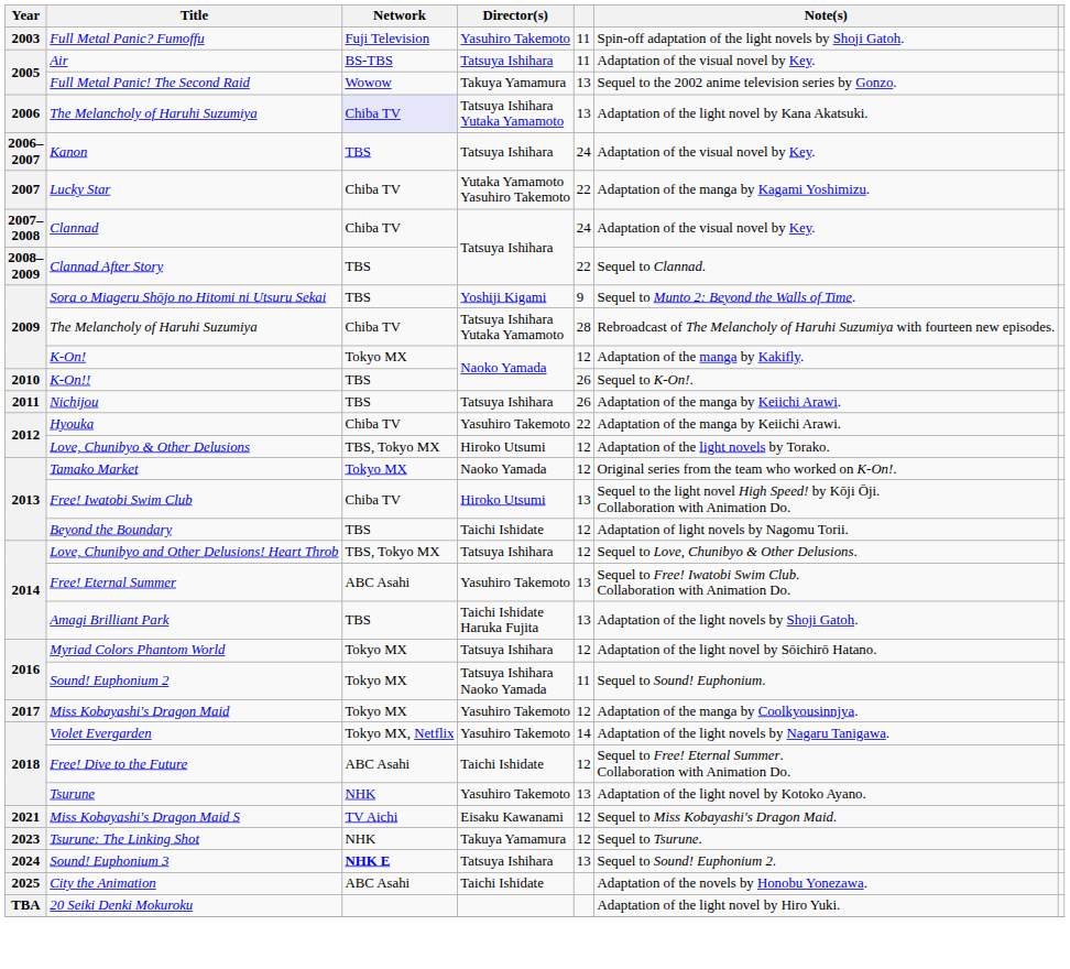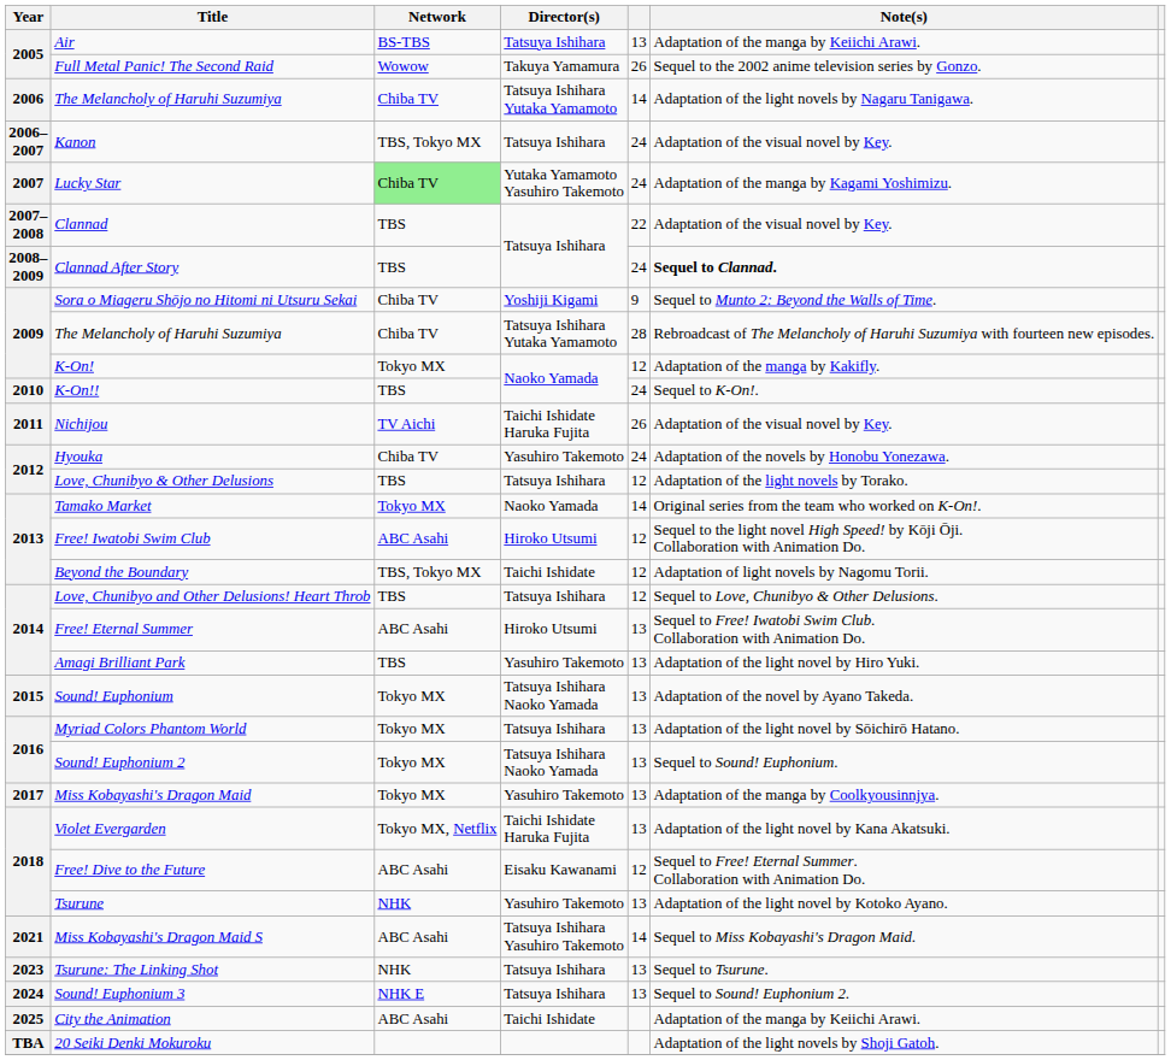 <table class="wikitable sortable plainrowheaders">
 <tr>
 <th scope="col" class="unsortable" width=10>Year</th>
 <th scope="col">Title</th>
 <th scope="col">Network</th>
 <th scope="col">Director(s)</th>
 <th scope="col"></th>
 <th scope="col" class="unsortable">Note(s)</th>
 <th scope="col" class="unsortable"></th>
 </tr>
 <tr>
-<th scope="row">2003</th>
-<td><em><a href='#'>Full Metal Panic? Fumoffu</a></em></td>
-<td><a href='#'>Fuji Television</a></td>
-<td><a href='#'>Yasuhiro Takemoto</a></td>
-<td>11</td>
-<td style="text-align:left;">Spin-off adaptation of the light novels by <a href='#'>Shoji Gatoh</a>.</td>
-<td></td>
-</tr>
-<tr>
 <th scope="row" rowspan="2">2005</th>
 <td><em><a href='#'>Air</a></em></td>
 <td><a href='#'>BS-TBS</a></td>
 <td><a href='#'>Tatsuya Ishihara</a></td>
-<td>11</td>
-<td style="text-align:left;">Adaptation of the visual novel by <a href='#'>Key</a>.</td>
+<td>13</td>
+<td style="text-align:left;">Adaptation of the manga by <a href='#'>Keiichi Arawi</a>.</td>
 <td></td>
 </tr>
 <tr>
 <td><em><a href='#'>Full Metal Panic! The Second Raid</a></em></td>
 <td><a href='#'>Wowow</a></td>
 <td>Takuya Yamamura</td>
-<td>13</td>
+<td>26</td>
 <td style="text-align:left;">Sequel to the 2002 anime television series by <a href='#'>Gonzo</a>.</td>
 <td></td>
 </tr>
 <tr>
 <th scope="row">2006</th>
 <td><em><a href='#'>The Melancholy of Haruhi Suzumiya</a></em></td>
-<td style="background: lavender;"><a href='#'>Chiba TV</a></td>
+<td><a href='#'>Chiba TV</a></td>
 <td>Tatsuya Ishihara<br><a href='#'>Yutaka Yamamoto</a></td>
-<td>13</td>
-<td style="text-align:left;">Adaptation of the light novel by Kana Akatsuki.</td>
+<td>14</td>
+<td style="text-align:left;">Adaptation of the light novels by <a href='#'>Nagaru Tanigawa</a>.</td>
 <td></td>
 </tr>
 <tr>
 <th scope="row">2006–2007</th>
 <td><em><a href='#'>Kanon</a></em></td>
-<td><a href='#'>TBS</a></td>
+<td>TBS, Tokyo MX</td>
 <td>Tatsuya Ishihara</td>
 <td>24</td>
 <td style="text-align:left;">Adaptation of the visual novel by <a href='#'>Key</a>.</td>
 <td></td>
 </tr>
 <tr>
 <th scope="row">2007</th>
 <td><em><a href='#'>Lucky Star</a></em></td>
-<td>Chiba TV</td>
+<td style="background: lightgreen;">Chiba TV</td>
 <td>Yutaka Yamamoto  <br> Yasuhiro Takemoto </td>
-<td>22</td>
+<td>24</td>
 <td style="text-align:left;">Adaptation of the manga by <a href='#'>Kagami Yoshimizu</a>.</td>
 <td></td>
 </tr>
 <tr>
 <th scope="row">2007–2008</th>
 <td><em><a href='#'>Clannad</a></em></td>
-<td>Chiba TV</td>
+<td>TBS</td>
 <td rowspan="2">Tatsuya Ishihara</td>
-<td>24</td>
+<td>22</td>
 <td style="text-align:left;">Adaptation of the visual novel by <a href='#'>Key</a>.</td>
 <td></td>
 </tr>
 <tr>
 <th scope="row">2008–2009</th>
 <td><em><a href='#'>Clannad After Story</a></em></td>
 <td>TBS</td>
-<td>22</td>
-<td style="text-align:left;">Sequel to <em>Clannad</em>.</td>
+<td>24</td>
+<td style="text-align:left;"><strong>Sequel to <em>Clannad</em>.</strong></td>
 <td></td>
 </tr>
 <tr>
 <th scope="row" rowspan="3">2009</th>
 <td><em><a href='#'>Sora o Miageru Shōjo no Hitomi ni Utsuru Sekai</a></em></td>
-<td>TBS</td>
+<td>Chiba TV</td>
 <td><a href='#'>Yoshiji Kigami</a></td>
 <td>9</td>
 <td style="text-align:left;">Sequel to <em><a href='#'>Munto 2: Beyond the Walls of Time</a></em>.</td>
 <td></td>
 </tr>
 <tr>
 <td><em>The Melancholy of Haruhi Suzumiya</em></td>
 <td>Chiba TV</td>
 <td>Tatsuya Ishihara<br>Yutaka Yamamoto</td>
 <td>28</td>
 <td style="text-align:left;">Rebroadcast of <em>The Melancholy of Haruhi Suzumiya</em> with fourteen new episodes.</td>
 <td></td>
 </tr>
 <tr>
 <td><em><a href='#'>K-On!</a></em></td>
 <td>Tokyo MX</td>
 <td rowspan="2"><a href='#'>Naoko Yamada</a></td>
 <td>12</td>
 <td style="text-align:left;">Adaptation of the <a href='#'>manga</a> by <a href='#'>Kakifly</a>.</td>
 <td></td>
 </tr>
 <tr>
 <th scope="row">2010</th>
 <td><em><a href='#'>K-On!!</a></em></td>
 <td>TBS</td>
-<td>26</td>
+<td>24</td>
 <td style="text-align:left;">Sequel to <em>K-On!</em>.</td>
 <td></td>
 </tr>
 <tr>
 <th scope="row">2011</th>
 <td><em><a href='#'>Nichijou</a></em></td>
-<td>TBS</td>
-<td>Tatsuya Ishihara</td>
+<td><a href='#'>TV Aichi</a></td>
+<td>Taichi Ishidate<br>Haruka Fujita</td>
 <td>26</td>
-<td style="text-align:left;">Adaptation of the manga by <a href='#'>Keiichi Arawi</a>.</td>
+<td style="text-align:left;">Adaptation of the visual novel by <a href='#'>Key</a>.</td>
 <td></td>
 </tr>
 <tr>
 <th scope="row" rowspan="2">2012</th>
 <td><em><a href='#'>Hyouka</a></em></td>
 <td>Chiba TV</td>
 <td>Yasuhiro Takemoto</td>
-<td>22</td>
-<td style="text-align:left;">Adaptation of the manga by Keiichi Arawi.</td>
+<td>24</td>
+<td style="text-align:left;">Adaptation of the novels by <a href='#'>Honobu Yonezawa</a>.</td>
 <td></td>
 </tr>
 <tr>
 <td><em><a href='#'>Love, Chunibyo & Other Delusions</a></em></td>
-<td>TBS, Tokyo MX</td>
-<td>Hiroko Utsumi</td>
+<td>TBS</td>
+<td>Tatsuya Ishihara</td>
 <td>12</td>
 <td style="text-align:left;">Adaptation of the <a href='#'>light novels</a> by Torako.</td>
 <td></td>
 </tr>
 <tr>
 <th scope="row" rowspan="3">2013</th>
 <td><em><a href='#'>Tamako Market</a></em></td>
 <td><a href='#'>Tokyo MX</a></td>
 <td>Naoko Yamada</td>
-<td>12</td>
+<td>14</td>
 <td style="text-align:left;">Original series from the team who worked on <em>K-On!</em>.</td>
 <td></td>
 </tr>
 <tr>
 <td><em><a href='#'>Free! Iwatobi Swim Club</a></em></td>
-<td>Chiba TV</td>
+<td><a href='#'>ABC Asahi</a></td>
 <td><a href='#'>Hiroko Utsumi</a></td>
-<td>13</td>
+<td>12</td>
 <td style="text-align:left;">Sequel to the light novel <em>High Speed!</em> by Kōji Ōji. <br>Collaboration with Animation Do.</td>
 <td></td>
 </tr>
 <tr>
 <td><em><a href='#'>Beyond the Boundary</a></em></td>
-<td>TBS</td>
+<td>TBS, Tokyo MX</td>
 <td>Taichi Ishidate</td>
 <td>12</td>
 <td style="text-align:left;">Adaptation of light novels by Nagomu Torii.</td>
 <td></td>
 </tr>
 <tr>
 <th scope="row" rowspan="3">2014</th>
 <td><em><a href='#'>Love, Chunibyo and Other Delusions! Heart Throb</a></em></td>
-<td>TBS, Tokyo MX</td>
+<td>TBS</td>
 <td>Tatsuya Ishihara</td>
 <td>12</td>
 <td style="text-align:left;">Sequel to <em>Love, Chunibyo & Other Delusions</em>.</td>
 <td></td>
 </tr>
 <tr>
 <td><em><a href='#'>Free! Eternal Summer</a></em></td>
 <td>ABC Asahi</td>
-<td>Yasuhiro Takemoto</td>
+<td>Hiroko Utsumi</td>
 <td>13</td>
 <td style="text-align:left;">Sequel to <em>Free! Iwatobi Swim Club</em>.<br>Collaboration with Animation Do.</td>
 <td></td>
 </tr>
 <tr>
 <td><em><a href='#'>Amagi Brilliant Park</a></em></td>
 <td>TBS</td>
-<td>Taichi Ishidate<br>Haruka Fujita</td>
+<td>Yasuhiro Takemoto</td>
 <td>13</td>
-<td style="text-align:left;">Adaptation of the light novels by <a href='#'>Shoji Gatoh</a>.</td>
+<td style="text-align:left;">Adaptation of the light novel by Hiro Yuki.</td>
+<td></td>
+</tr>
+<tr>
+<th scope="row">2015</th>
+<td><em><a href='#'>Sound! Euphonium</a></em></td>
+<td>Tokyo MX</td>
+<td>Tatsuya Ishihara<br>Naoko Yamada</td>
+<td>13</td>
+<td style="text-align:left;">Adaptation of the novel by Ayano Takeda.</td>
 <td></td>
 </tr>
 <tr>
 <th scope="row" rowspan="2">2016</th>
 <td><em><a href='#'>Myriad Colors Phantom World</a></em></td>
 <td>Tokyo MX</td>
 <td>Tatsuya Ishihara</td>
-<td>12</td>
+<td>13</td>
 <td style="text-align:left;">Adaptation of the light novel by Sōichirō Hatano.</td>
 <td></td>
 </tr>
 <tr>
 <td><em><a href='#'>Sound! Euphonium 2</a></em></td>
 <td>Tokyo MX</td>
 <td>Tatsuya Ishihara<br>Naoko Yamada</td>
-<td>11</td>
+<td>13</td>
 <td style="text-align:left;">Sequel to <em>Sound! Euphonium</em>.</td>
 <td></td>
 </tr>
 <tr>
 <th scope="row">2017</th>
 <td><em><a href='#'>Miss Kobayashi's Dragon Maid</a></em></td>
 <td>Tokyo MX</td>
 <td>Yasuhiro Takemoto</td>
-<td>12</td>
+<td>13</td>
 <td style="text-align:left;">Adaptation of the manga by <a href='#'>Coolkyousinnjya</a>.</td>
 <td></td>
 </tr>
 <tr>
 <th scope="row" rowspan="3">2018</th>
 <td><em><a href='#'>Violet Evergarden</a></em></td>
 <td>Tokyo MX, <a href='#'>Netflix</a></td>
-<td>Yasuhiro Takemoto</td>
-<td>14</td>
-<td style="text-align:left;">Adaptation of the light novels by <a href='#'>Nagaru Tanigawa</a>.</td>
+<td>Taichi Ishidate<br>Haruka Fujita</td>
+<td>13</td>
+<td style="text-align:left;">Adaptation of the light novel by Kana Akatsuki.</td>
 <td></td>
 </tr>
 <tr>
 <td><em><a href='#'>Free! Dive to the Future</a></em></td>
 <td>ABC Asahi</td>
-<td>Taichi Ishidate</td>
+<td>Eisaku Kawanami</td>
 <td>12</td>
 <td style="text-align:left;">Sequel to <em>Free! Eternal Summer</em>.<br>Collaboration with Animation Do.</td>
 <td></td>
 </tr>
 <tr>
 <td><em><a href='#'>Tsurune</a></em></td>
 <td><a href='#'>NHK</a></td>
 <td>Yasuhiro Takemoto</td>
 <td>13</td>
 <td style="text-align:left;">Adaptation of the light novel by Kotoko Ayano.</td>
 <td></td>
 </tr>
 <tr>
 <th scope="row">2021</th>
 <td><em><a href='#'>Miss Kobayashi's Dragon Maid S</a></em></td>
-<td><a href='#'>TV Aichi</a></td>
-<td>Eisaku Kawanami</td>
-<td>12</td>
+<td>ABC Asahi</td>
+<td>Tatsuya Ishihara<br>Yasuhiro Takemoto</td>
+<td>14</td>
 <td style="text-align:left;">Sequel to <em>Miss Kobayashi's Dragon Maid</em>.</td>
 <td></td>
 </tr>
 <tr>
 <th scope="row">2023</th>
 <td><em><a href='#'>Tsurune: The Linking Shot</a></em></td>
 <td>NHK</td>
-<td>Takuya Yamamura</td>
-<td>12</td>
+<td>Tatsuya Ishihara</td>
+<td>13</td>
 <td style="text-align:left;">Sequel to <em>Tsurune</em>.</td>
 <td></td>
 </tr>
 <tr>
 <th scope="row">2024</th>
 <td><em><a href='#'>Sound! Euphonium 3</a></em></td>
-<td><strong><a href='#'>NHK E</a></strong></td>
+<td><a href='#'>NHK E</a></td>
 <td>Tatsuya Ishihara</td>
 <td>13</td>
 <td style="text-align:left;">Sequel to <em>Sound! Euphonium 2</em>.</td>
 <td></td>
 </tr>
 <tr>
 <th scope="row">2025</th>
 <td><em><a href='#'>City the Animation</a></em></td>
 <td>ABC Asahi</td>
 <td>Taichi Ishidate</td>
 <td></td>
-<td style="text-align:left;">Adaptation of the novels by <a href='#'>Honobu Yonezawa</a>.</td>
+<td style="text-align:left;">Adaptation of the manga by Keiichi Arawi.</td>
 <td></td>
 </tr>
 <tr>
 <th scope="row">TBA</th>
 <td><em><a href='#'>20 Seiki Denki Mokuroku</a></em></td>
 <td></td>
 <td></td>
 <td></td>
-<td style="text-align:left;">Adaptation of the light novel by Hiro Yuki.</td>
+<td style="text-align:left;">Adaptation of the light novels by <a href='#'>Shoji Gatoh</a>.</td>
 <td></td>
 </tr>
 <tr>
 </tr>
 </table>
